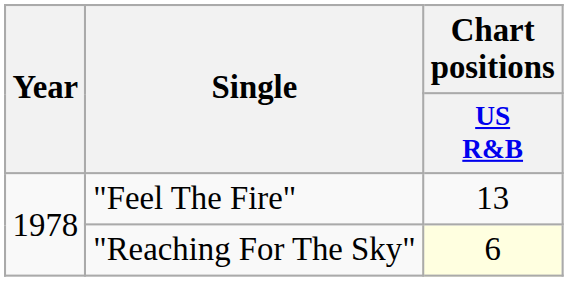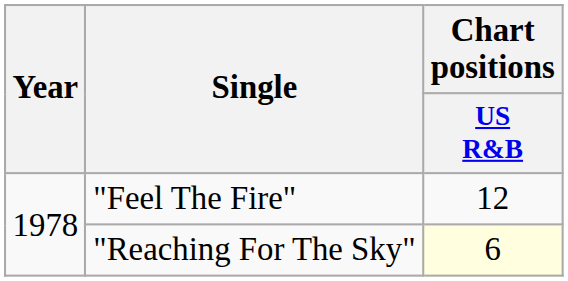 <table class="wikitable" style="text-align:center;">
 <tr>
 <th rowspan="2">Year</th>
 <th rowspan="2">Single</th>
 <th colspan="1">Chart positions</th>
 </tr>
 <tr style="font-size:smaller;">
 <th width="40"><a href='#'>US<br>R&B</a></th>
 </tr>
 <tr>
 <td rowspan="2">1978</td>
 <td align="left">"Feel The Fire"</td>
-<td>13</td>
+<td>12</td>
 </tr>
 <tr>
 <td align="left">"Reaching For The Sky"</td>
 <td style="background: lightyellow;">6</td>
 </tr>
 </table>
